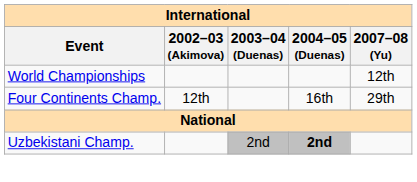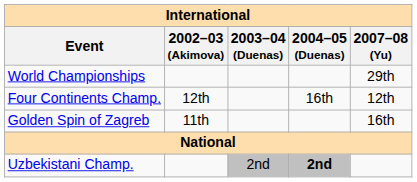 <table class="wikitable" style="text-align:center">
 <tr>
 <th style="background-color: #ffdead; " colspan=5 align=center>International</th>
 </tr>
 <tr>
 <th>Event</th>
 <th>2002–03 <br> <small>(Akimova)</small></th>
 <th>2003–04 <br> <small>(Duenas)</small></th>
 <th>2004–05 <br> <small>(Duenas)</small></th>
 <th>2007–08 <br> <small>(Yu)</small></th>
 </tr>
 <tr>
 <td align=left><a href='#'>World Championships</a></td>
 <td></td>
 <td></td>
 <td></td>
-<td>12th</td>
+<td>29th</td>
 </tr>
 <tr>
 <td align=left><a href='#'>Four Continents Champ.</a></td>
 <td>12th</td>
 <td></td>
 <td>16th</td>
-<td>29th</td>
+<td>12th</td>
+</tr>
+<tr>
+<td align=left><a href='#'>Golden Spin of Zagreb</a></td>
+<td>11th</td>
+<td></td>
+<td></td>
+<td>16th</td>
 </tr>
 <tr>
 <th style="background-color: #ffdead; " colspan=5 align=center>National</th>
 </tr>
 <tr>
 <td align=left><a href='#'>Uzbekistani Champ.</a></td>
 <td></td>
 <td bgcolor=silver>2nd</td>
 <td bgcolor=silver><strong>2nd</strong></td>
 <td></td>
 </tr>
 </table>
